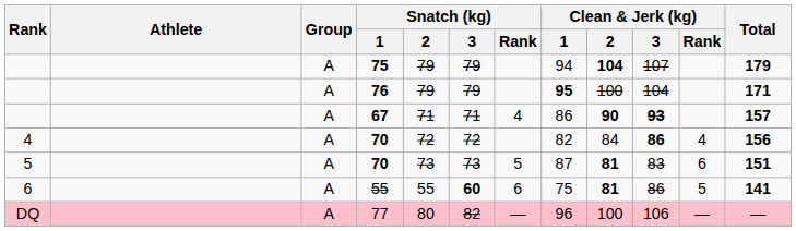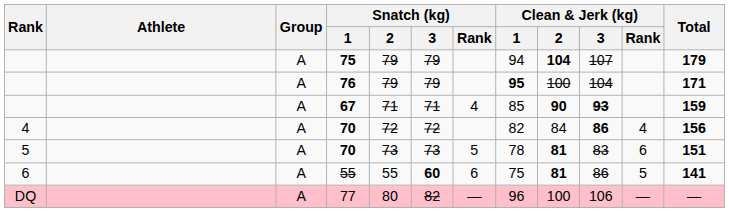 <table class = "wikitable" style="text-align:center;">
 <tr>
 <th rowspan=2 width=40>Rank</th>
 <th rowspan=2 width=250>Athlete</th>
 <th rowspan=2 width=50>Group</th>
 <th colspan=4>Snatch (kg)</th>
 <th colspan=4>Clean & Jerk (kg)</th>
 <th rowspan=2 width=60>Total</th>
 </tr>
 <tr>
 <th width=40>1</th>
 <th width=40>2</th>
 <th width=40>3</th>
 <th width=40>Rank</th>
 <th width=40>1</th>
 <th width=40>2</th>
 <th width=40>3</th>
 <th width=40>Rank</th>
 </tr>
 <tr>
 <td></td>
 <td align=left></td>
 <td>A</td>
 <td><strong>75</strong></td>
 <td><s>79</s></td>
 <td><s>79</s></td>
 <td></td>
 <td>94</td>
 <td><strong>104</strong></td>
 <td><s>107</s></td>
 <td></td>
 <td><strong>179</strong></td>
 </tr>
 <tr>
 <td></td>
 <td align=left></td>
 <td>A</td>
 <td><strong>76</strong></td>
 <td><s>79</s></td>
 <td><s>79</s></td>
 <td></td>
 <td><strong>95</strong></td>
 <td><s>100</s></td>
 <td><s>104</s></td>
 <td></td>
 <td><strong>171</strong></td>
 </tr>
 <tr>
 <td></td>
 <td align=left></td>
 <td>A</td>
 <td><strong>67</strong></td>
 <td><s>71</s></td>
 <td><s>71</s></td>
 <td>4</td>
-<td>86</td>
+<td>85</td>
 <td><strong>90</strong></td>
 <td><strong><s>93</s></strong></td>
 <td></td>
-<td><strong>157</strong></td>
+<td><strong>159</strong></td>
 </tr>
 <tr>
 <td>4</td>
 <td align=left></td>
 <td>A</td>
 <td><strong>70</strong></td>
 <td><s>72</s></td>
 <td><s>72</s></td>
 <td></td>
 <td>82</td>
 <td>84</td>
 <td><strong>86</strong></td>
 <td>4</td>
 <td><strong>156</strong></td>
 </tr>
 <tr>
 <td>5</td>
 <td align=left></td>
 <td>A</td>
 <td><strong>70</strong></td>
 <td><s>73</s></td>
 <td><s>73</s></td>
 <td>5</td>
-<td>87</td>
+<td>78</td>
 <td><strong>81</strong></td>
 <td><s>83</s></td>
 <td>6</td>
 <td><strong>151</strong></td>
 </tr>
 <tr>
 <td>6</td>
 <td align=left></td>
 <td>A</td>
 <td><s>55</s></td>
 <td>55</td>
 <td><strong>60</strong></td>
 <td>6</td>
 <td>75</td>
 <td><strong>81</strong></td>
 <td><s>86</s></td>
 <td>5</td>
 <td><strong>141</strong></td>
 </tr>
 <tr bgcolor=pink>
 <td>DQ</td>
 <td align=left></td>
 <td>A</td>
 <td>77</td>
 <td>80</td>
 <td><s>82</s></td>
 <td>—</td>
 <td>96</td>
 <td>100</td>
 <td>106</td>
 <td>—</td>
 <td>—</td>
 </tr>
 </table>
